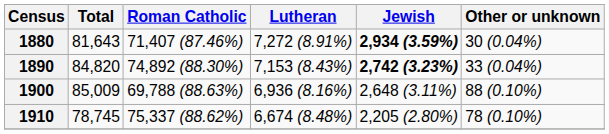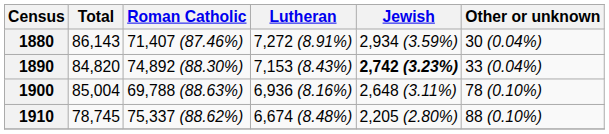 <table class="wikitable">
 <tr>
 <th>Census</th>
 <th>Total</th>
 <th><a href='#'>Roman Catholic</a></th>
 <th><a href='#'>Lutheran</a></th>
 <th><a href='#'>Jewish</a></th>
 <th>Other or unknown</th>
 </tr>
 <tr>
 <th>1880</th>
-<td>81,643</td>
+<td>86,143</td>
 <td>71,407 <em>(87.46%)</em></td>
 <td>7,272 <em>(8.91%)</em></td>
-<td><strong>2,934 <em>(3.59%)</em></strong></td>
+<td>2,934 <em>(3.59%)</em></td>
 <td>30 <em>(0.04%)</em></td>
 </tr>
 <tr>
 <th>1890</th>
 <td>84,820</td>
 <td>74,892 <em>(88.30%)</em></td>
 <td>7,153 <em>(8.43%)</em></td>
 <td><strong>2,742 <em>(3.23%)</em></strong></td>
 <td>33 <em>(0.04%)</em></td>
 </tr>
 <tr>
 <th>1900</th>
-<td>85,009</td>
+<td>85,004</td>
 <td>69,788 <em>(88.63%)</em></td>
 <td>6,936 <em>(8.16%)</em></td>
 <td>2,648 <em>(3.11%)</em></td>
-<td>88 <em>(0.10%)</em></td>
+<td>78 <em>(0.10%)</em></td>
 </tr>
 <tr>
 <th>1910</th>
 <td>78,745</td>
 <td>75,337 <em>(88.62%)</em></td>
 <td>6,674 <em>(8.48%)</em></td>
 <td>2,205 <em>(2.80%)</em></td>
-<td>78 <em>(0.10%)</em></td>
+<td>88 <em>(0.10%)</em></td>
 </tr>
 <tr>
 </tr>
 </table>
